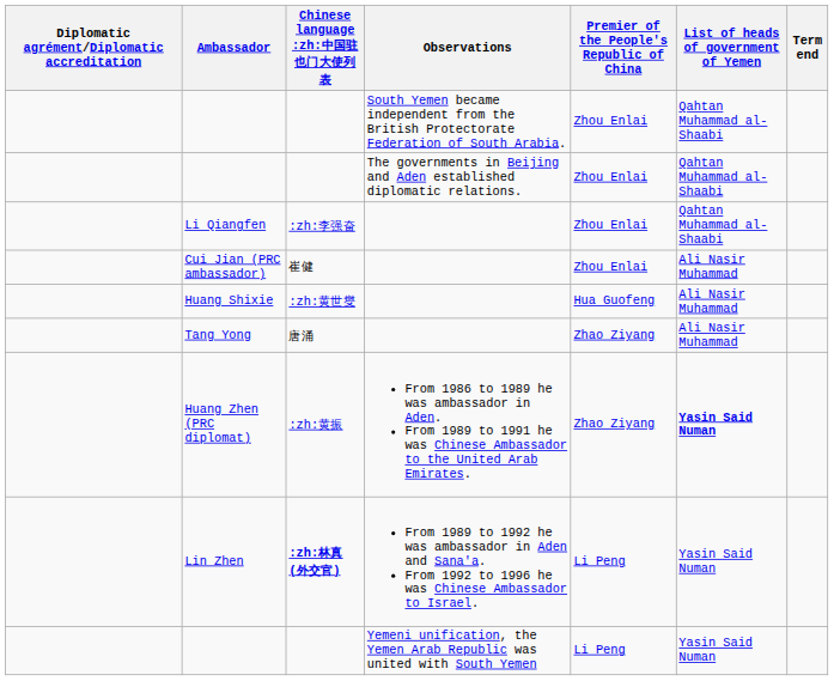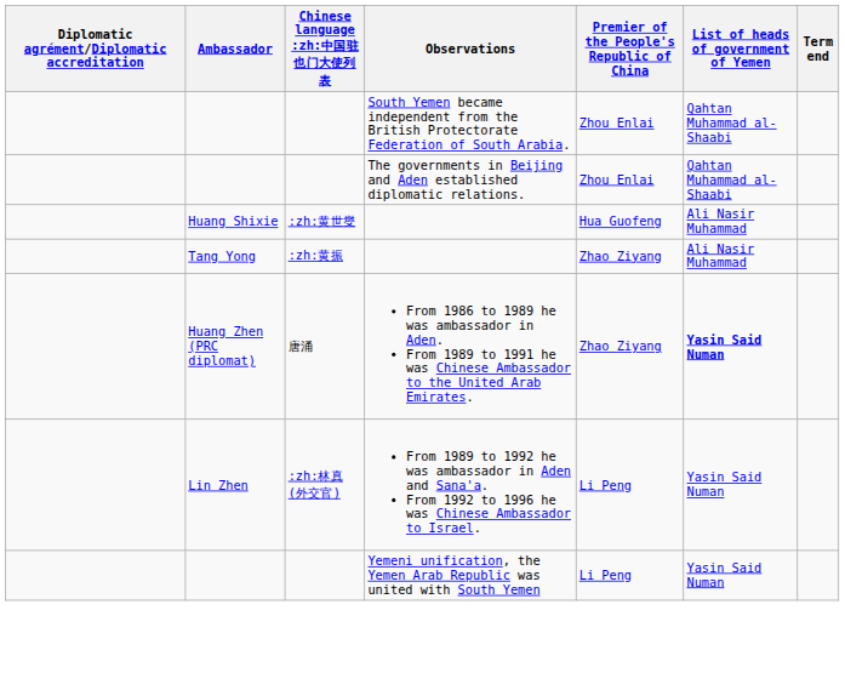 <table class="wikitable sortable">
 <tr>
 <th>Diplomatic <a href='#'>agrément</a>/<a href='#'>Diplomatic accreditation</a></th>
 <th><a href='#'>Ambassador</a></th>
 <th><a href='#'>Chinese language</a><br><a href='#'>:zh:中国驻也门大使列表</a></th>
 <th>Observations</th>
 <th><a href='#'>Premier of the People's Republic of China</a></th>
 <th><a href='#'>List of heads of government of Yemen</a></th>
 <th>Term end</th>
 </tr>
 <tr>
 <td></td>
 <td></td>
 <td></td>
 <td><a href='#'>South Yemen</a> became independent from the British Protectorate <a href='#'>Federation of South Arabia</a>.</td>
 <td><a href='#'>Zhou Enlai</a></td>
 <td><a href='#'>Qahtan Muhammad al-Shaabi</a></td>
 <td></td>
 </tr>
 <tr>
 <td></td>
 <td></td>
 <td></td>
 <td>The governments in <a href='#'>Beijing</a> and <a href='#'>Aden</a> established diplomatic relations.</td>
 <td><a href='#'>Zhou Enlai</a></td>
 <td><a href='#'>Qahtan Muhammad al-Shaabi</a></td>
 <td></td>
 </tr>
 <tr>
 <td></td>
-<td><a href='#'>Li Qiangfen</a></td>
-<td><a href='#'>:zh:李强奋</a></td>
-<td></td>
-<td><a href='#'>Zhou Enlai</a></td>
-<td><a href='#'>Qahtan Muhammad al-Shaabi</a></td>
-<td></td>
-</tr>
-<tr>
-<td></td>
-<td><a href='#'>Cui Jian (PRC ambassador)</a></td>
-<td>崔健</td>
-<td></td>
-<td><a href='#'>Zhou Enlai</a></td>
-<td><a href='#'>Ali Nasir Muhammad</a></td>
-<td></td>
-</tr>
-<tr>
-<td></td>
 <td><a href='#'>Huang Shixie</a></td>
 <td><a href='#'>:zh:黄世燮</a></td>
 <td></td>
 <td><a href='#'>Hua Guofeng</a></td>
 <td><a href='#'>Ali Nasir Muhammad</a></td>
 <td></td>
 </tr>
 <tr>
 <td></td>
 <td><a href='#'>Tang Yong</a></td>
-<td>唐涌</td>
+<td><a href='#'>:zh:黄振</a></td>
 <td></td>
 <td><a href='#'>Zhao Ziyang</a></td>
 <td><a href='#'>Ali Nasir Muhammad</a></td>
 <td></td>
 </tr>
 <tr>
 <td></td>
 <td><a href='#'>Huang Zhen (PRC diplomat)</a></td>
-<td><a href='#'>:zh:黄振</a></td>
+<td>唐涌</td>
 <td><br><ul><li>From 1986 to 1989 he was ambassador in <a href='#'>Aden</a>.</li><li>From 1989 to 1991 he was <a href='#'>Chinese Ambassador to the United Arab Emirates</a>.</li></ul></td>
 <td><a href='#'>Zhao Ziyang</a></td>
 <td><strong><a href='#'>Yasin Said Numan</a></strong></td>
 <td></td>
 </tr>
 <tr>
 <td></td>
 <td><a href='#'>Lin Zhen</a></td>
-<td><strong><a href='#'>:zh:林真 (外交官)</a></strong></td>
+<td><a href='#'>:zh:林真 (外交官)</a></td>
 <td><br><ul><li>From 1989 to 1992 he was ambassador in <a href='#'>Aden</a> and <a href='#'>Sana'a</a>.</li><li>From 1992 to 1996 he was <a href='#'>Chinese Ambassador to Israel</a>.</li></ul></td>
 <td><a href='#'>Li Peng</a></td>
 <td><a href='#'>Yasin Said Numan</a></td>
 <td></td>
 </tr>
 <tr>
 <td></td>
 <td></td>
 <td></td>
 <td><a href='#'>Yemeni unification</a>, the <a href='#'>Yemen Arab Republic</a> was united with <a href='#'>South Yemen</a></td>
 <td><a href='#'>Li Peng</a></td>
 <td><a href='#'>Yasin Said Numan</a></td>
 <td></td>
 </tr>
 </table>
